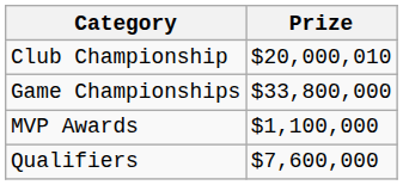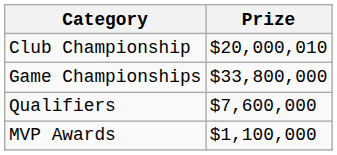 <table class="wikitable">
 <tr>
 <th>Category</th>
 <th>Prize</th>
 </tr>
 <tr>
 <td>Club Championship</td>
 <td>$20,000,010</td>
 </tr>
 <tr>
 <td>Game Championships</td>
 <td>$33,800,000</td>
 </tr>
 <tr>
+<td>Qualifiers</td>
+<td>$7,600,000</td>
+</tr>
+<tr>
 <td>MVP Awards</td>
 <td>$1,100,000</td>
 </tr>
-<tr>
-<td>Qualifiers</td>
-<td>$7,600,000</td>
-</tr>
 </table>
